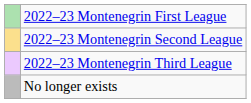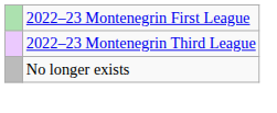 <table class="wikitable mw-collapsible" style="text-align:left; font-size:95%;">
 <tr>
 <td style="width:10px; background:#ace1af;"></td>
 <td><a href='#'>2022–23 Montenegrin First League</a></td>
-</tr>
-<tr>
-<td style="width:10px; background:#fbe08d;"></td>
-<td><a href='#'>2022–23 Montenegrin Second League</a></td>
 </tr>
 <tr>
 <td style="width:10px; background:#ebc9fe;"></td>
 <td><a href='#'>2022–23 Montenegrin Third League</a></td>
 </tr>
 <tr>
 <td style="width:10px; background:#bbb;"></td>
 <td>No longer exists</td>
 </tr>
 </table>
